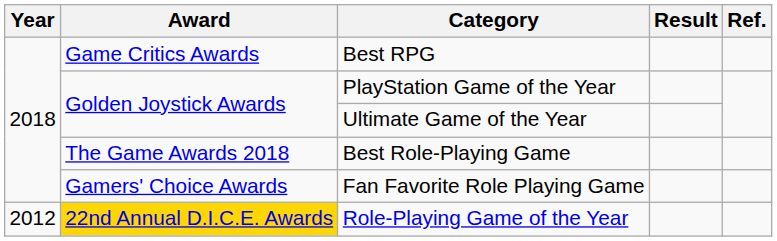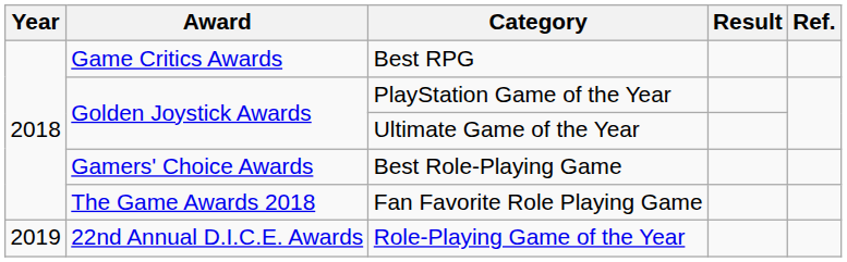 <table class="wikitable sortable">
 <tr>
 <th>Year</th>
 <th>Award</th>
 <th>Category</th>
 <th>Result</th>
 <th>Ref.</th>
 </tr>
 <tr>
 <td rowspan="5" style="text-align:center;">2018</td>
 <td><a href='#'>Game Critics Awards</a></td>
 <td>Best RPG</td>
 <td></td>
 <td></td>
 </tr>
 <tr>
 <td rowspan="2"><a href='#'>Golden Joystick Awards</a></td>
 <td>PlayStation Game of the Year</td>
 <td></td>
 <td rowspan="2"></td>
 </tr>
 <tr>
 <td>Ultimate Game of the Year</td>
 <td></td>
 </tr>
 <tr>
-<td><a href='#'>The Game Awards 2018</a></td>
+<td><a href='#'>Gamers' Choice Awards</a></td>
 <td>Best Role-Playing Game</td>
 <td></td>
 <td></td>
 </tr>
 <tr>
-<td><a href='#'>Gamers' Choice Awards</a></td>
+<td><a href='#'>The Game Awards 2018</a></td>
 <td>Fan Favorite Role Playing Game</td>
 <td></td>
 <td></td>
 </tr>
 <tr>
-<td style="text-align:center;">2012</td>
-<td style="background: gold;"><a href='#'>22nd Annual D.I.C.E. Awards</a></td>
+<td style="text-align:center;">2019</td>
+<td><a href='#'>22nd Annual D.I.C.E. Awards</a></td>
 <td><a href='#'>Role-Playing Game of the Year</a></td>
 <td></td>
 <td></td>
 </tr>
 </table>
